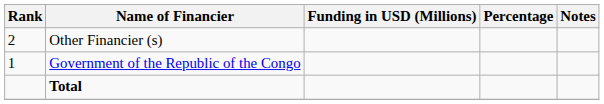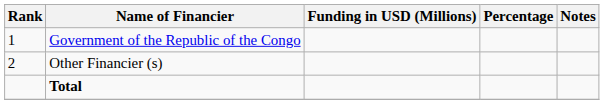 <table class="wikitable sortable" style="margin: 0.5em auto">
 <tr>
 <th>Rank</th>
 <th>Name of Financier</th>
 <th>Funding in USD (Millions)</th>
 <th>Percentage</th>
 <th>Notes</th>
 </tr>
 <tr>
-<td>2</td>
-<td>Other Financier (s)</td>
+<td>1</td>
+<td><a href='#'>Government of the Republic of the Congo</a></td>
 <td></td>
 <td></td>
 <td></td>
 </tr>
 <tr>
-<td>1</td>
-<td><a href='#'>Government of the Republic of the Congo</a></td>
+<td>2</td>
+<td>Other Financier (s)</td>
 <td></td>
 <td></td>
 <td></td>
 </tr>
 <tr>
 <td></td>
 <td><strong>Total</strong></td>
 <td></td>
 <td></td>
 <td></td>
 </tr>
 <tr>
 </tr>
 </table>
